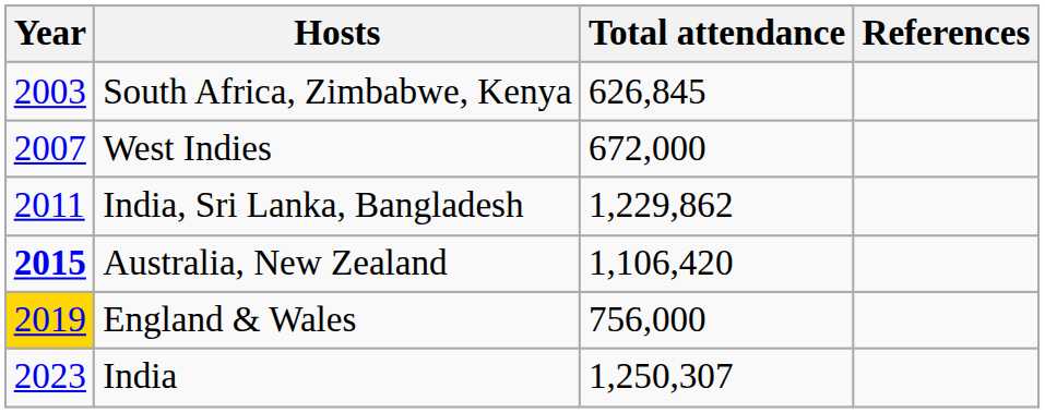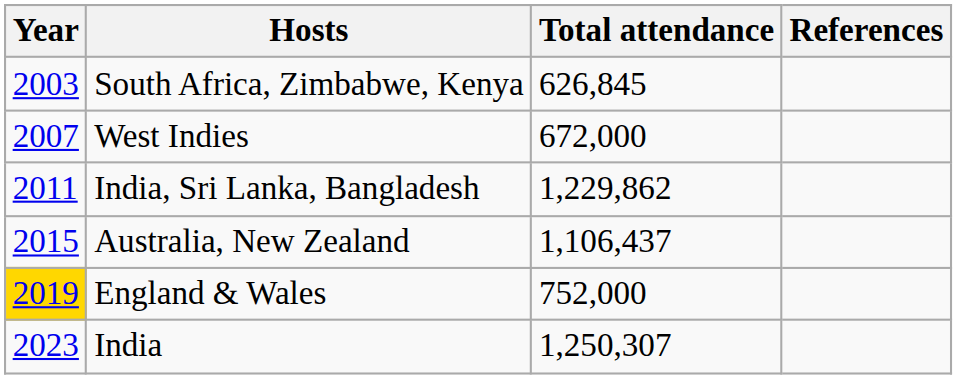 <table class="wikitable">
 <tr>
 <th>Year</th>
 <th>Hosts</th>
 <th>Total attendance</th>
 <th>References</th>
 </tr>
 <tr>
 <td><a href='#'>2003</a></td>
 <td>South Africa, Zimbabwe, Kenya</td>
 <td>626,845</td>
 <td></td>
 </tr>
 <tr>
 <td><a href='#'>2007</a></td>
 <td>West Indies</td>
 <td>672,000</td>
 <td></td>
 </tr>
 <tr>
 <td><a href='#'>2011</a></td>
 <td>India, Sri Lanka, Bangladesh</td>
 <td>1,229,862</td>
 <td></td>
 </tr>
 <tr>
-<td><strong><a href='#'>2015</a></strong></td>
+<td><a href='#'>2015</a></td>
 <td>Australia, New Zealand</td>
-<td>1,106,420</td>
+<td>1,106,437</td>
 <td></td>
 </tr>
 <tr>
 <td style="background: gold;"><a href='#'>2019</a></td>
 <td>England & Wales</td>
-<td>756,000</td>
+<td>752,000</td>
 <td></td>
 </tr>
 <tr>
 <td><a href='#'>2023</a></td>
 <td>India</td>
 <td>1,250,307</td>
 <td></td>
 </tr>
 </table>
